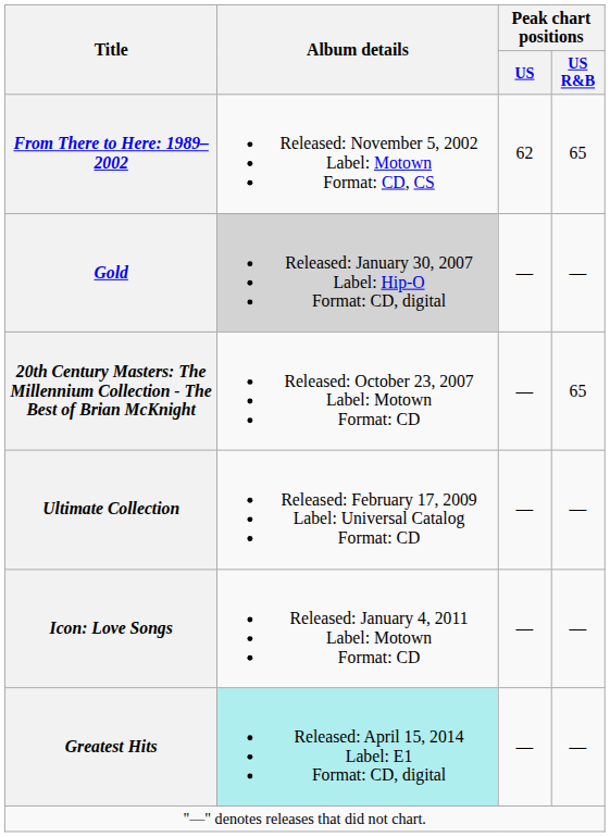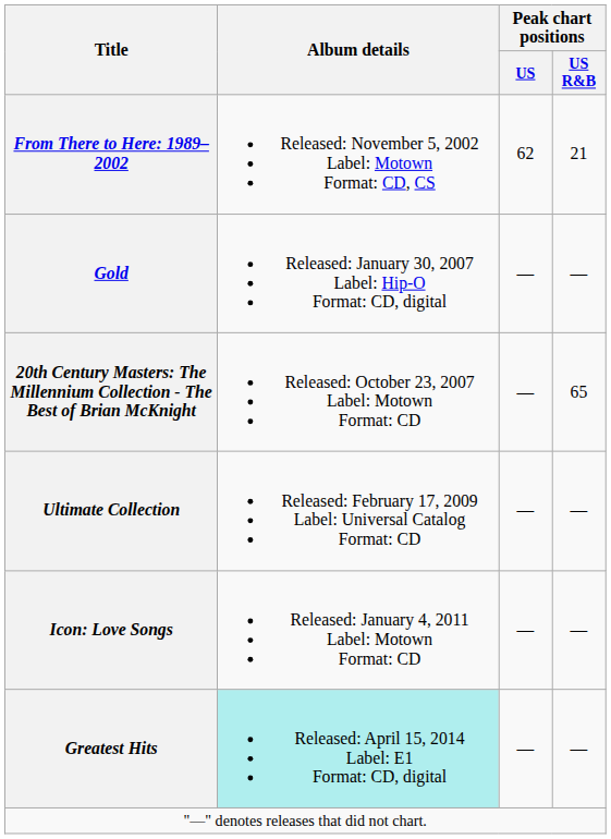 <table class="wikitable plainrowheaders" style="text-align:center">
 <tr>
 <th scope="col" rowspan="2" style="width:12em;">Title</th>
 <th scope="col" rowspan="2" style="width:16em;">Album details</th>
 <th scope="col" colspan="2">Peak chart positions</th>
 </tr>
 <tr>
 <th scope="col" style="width:3em;font-size:90%;"><a href='#'>US</a><br></th>
 <th scope="col" style="width:3em;font-size:90%;"><a href='#'>US R&B</a><br></th>
 </tr>
 <tr>
 <th scope="row"><em><a href='#'>From There to Here: 1989–2002</a></em></th>
 <td><br><ul><li>Released: November 5, 2002</li><li>Label: <a href='#'>Motown</a></li><li>Format: <a href='#'>CD</a>, <a href='#'>CS</a></li></ul></td>
 <td>62</td>
-<td>65</td>
+<td>21</td>
 </tr>
 <tr>
 <th scope="row"><em><a href='#'>Gold</a></em></th>
-<td style="background: lightgrey;"><br><ul><li>Released: January 30, 2007</li><li>Label: <a href='#'>Hip-O</a></li><li>Format: CD, digital</li></ul></td>
+<td><br><ul><li>Released: January 30, 2007</li><li>Label: <a href='#'>Hip-O</a></li><li>Format: CD, digital</li></ul></td>
 <td>—</td>
 <td>—</td>
 </tr>
 <tr>
 <th scope="row"><em>20th Century Masters: The Millennium Collection - The Best of Brian McKnight</em></th>
 <td><br><ul><li>Released: October 23, 2007</li><li>Label: Motown</li><li>Format: CD</li></ul></td>
 <td>—</td>
 <td>65</td>
 </tr>
 <tr>
 <th scope="row"><em>Ultimate Collection</em></th>
 <td><br><ul><li>Released: February 17, 2009</li><li>Label: Universal Catalog</li><li>Format: CD</li></ul></td>
 <td>—</td>
 <td>—</td>
 </tr>
 <tr>
 <th scope="row"><em>Icon: Love Songs</em></th>
 <td><br><ul><li>Released: January 4, 2011</li><li>Label: Motown</li><li>Format: CD</li></ul></td>
 <td>—</td>
 <td>—</td>
 </tr>
 <tr>
 <th scope="row"><em>Greatest Hits</em></th>
 <td style="background: paleturquoise;"><br><ul><li>Released: April 15, 2014</li><li>Label: E1</li><li>Format: CD, digital</li></ul></td>
 <td>—</td>
 <td>—</td>
 </tr>
 <tr>
 <td colspan="11" style="font-size:90%">"—" denotes releases that did not chart.</td>
 </tr>
 </table>
